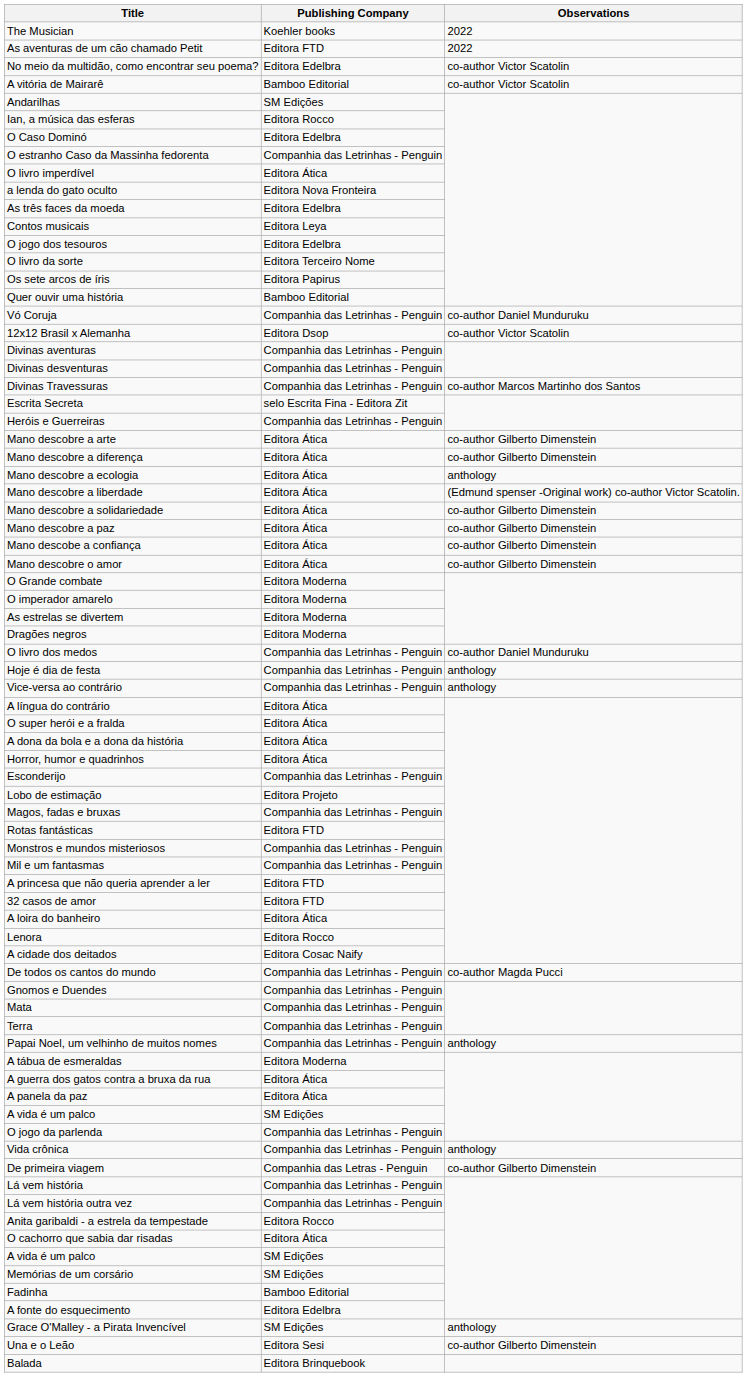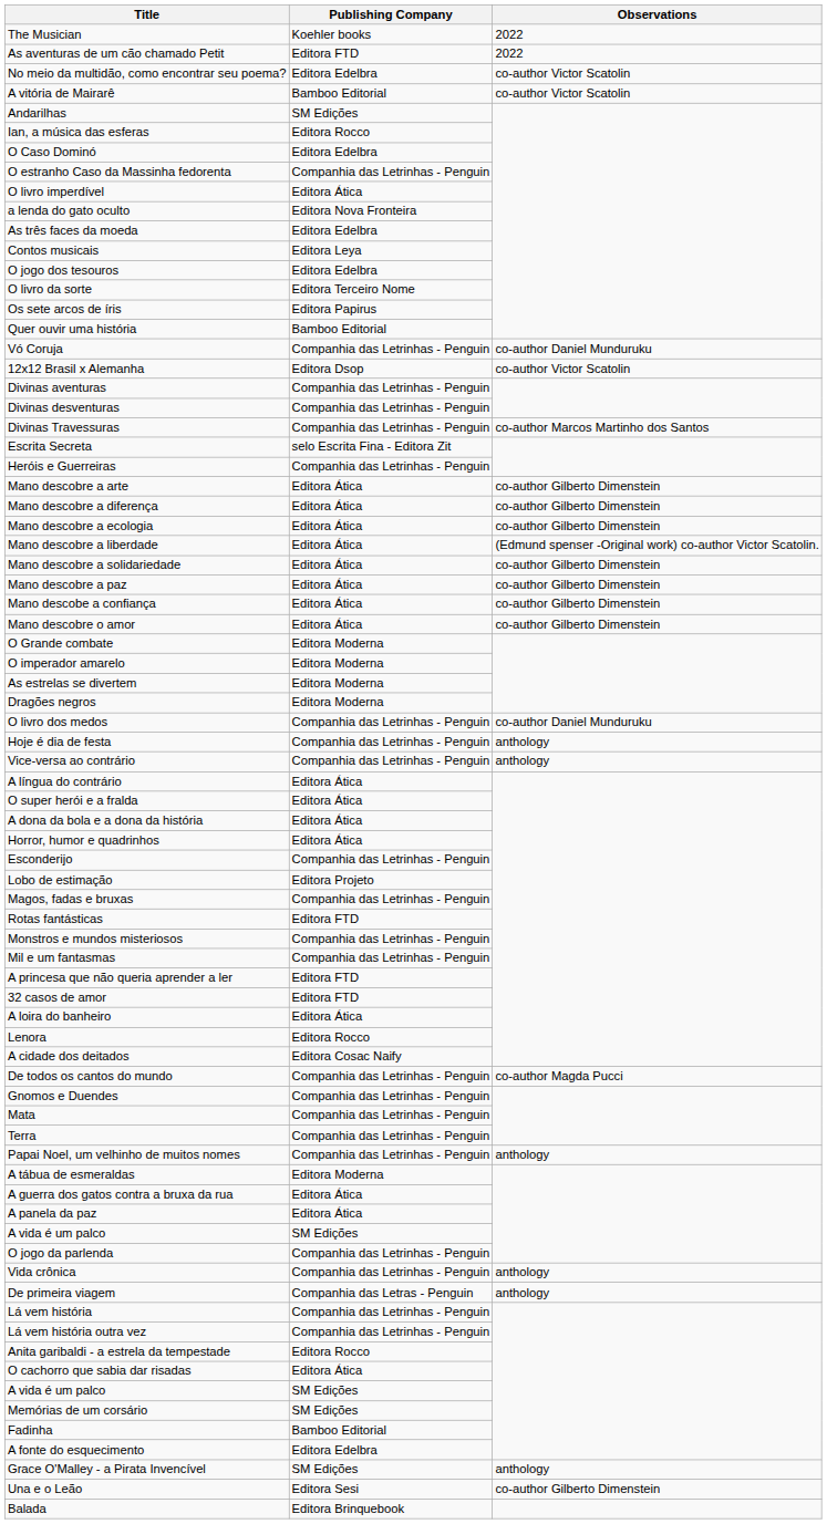 <table class="wikitable">
 <tr>
 <th>Title</th>
 <th>Publishing Company</th>
 <th>Observations</th>
 </tr>
 <tr>
 <td>The Musician</td>
 <td>Koehler books</td>
 <td>2022</td>
 </tr>
 <tr>
 <td>As aventuras de um cão chamado Petit</td>
 <td>Editora FTD</td>
 <td>2022</td>
 </tr>
 <tr>
 <td>No meio da multidão, como encontrar seu poema?</td>
 <td>Editora Edelbra</td>
 <td>co-author Victor Scatolin</td>
 </tr>
 <tr>
 <td>A vitória de Mairarê</td>
 <td>Bamboo Editorial</td>
 <td>co-author Victor Scatolin</td>
 </tr>
 <tr>
 <td>Andarilhas</td>
 <td>SM Edições</td>
 </tr>
 <tr>
 <td>Ian, a música das esferas</td>
 <td>Editora Rocco</td>
 </tr>
 <tr>
 <td>O Caso Dominó</td>
 <td>Editora Edelbra</td>
 </tr>
 <tr>
 <td>O estranho Caso da Massinha fedorenta</td>
 <td>Companhia das Letrinhas - Penguin</td>
 </tr>
 <tr>
 <td>O livro imperdível</td>
 <td>Editora Ática</td>
 </tr>
 <tr>
 <td>a lenda do gato oculto</td>
 <td>Editora Nova Fronteira</td>
 </tr>
 <tr>
 <td>As três faces da moeda</td>
 <td>Editora Edelbra</td>
 </tr>
 <tr>
 <td>Contos musicais</td>
 <td>Editora Leya</td>
 </tr>
 <tr>
 <td>O jogo dos tesouros</td>
 <td>Editora Edelbra</td>
 </tr>
 <tr>
 <td>O livro da sorte</td>
 <td>Editora Terceiro Nome</td>
 </tr>
 <tr>
 <td>Os sete arcos de íris</td>
 <td>Editora Papirus</td>
 </tr>
 <tr>
 <td>Quer ouvir uma história</td>
 <td>Bamboo Editorial</td>
 </tr>
 <tr>
 <td>Vó Coruja</td>
 <td>Companhia das Letrinhas - Penguin</td>
 <td>co-author Daniel Munduruku</td>
 </tr>
 <tr>
 <td>12x12 Brasil x Alemanha</td>
 <td>Editora Dsop</td>
 <td>co-author Victor Scatolin</td>
 </tr>
 <tr>
 <td>Divinas aventuras</td>
 <td>Companhia das Letrinhas - Penguin</td>
 </tr>
 <tr>
 <td>Divinas desventuras</td>
 <td>Companhia das Letrinhas - Penguin</td>
 </tr>
 <tr>
 <td>Divinas Travessuras</td>
 <td>Companhia das Letrinhas - Penguin</td>
 <td>co-author Marcos Martinho dos Santos</td>
 </tr>
 <tr>
 <td>Escrita Secreta</td>
 <td>selo Escrita Fina - Editora Zit</td>
 </tr>
 <tr>
 <td>Heróis e Guerreiras</td>
 <td>Companhia das Letrinhas - Penguin</td>
 </tr>
 <tr>
 <td>Mano descobre a arte</td>
 <td>Editora Ática</td>
 <td>co-author Gilberto Dimenstein</td>
 </tr>
 <tr>
 <td>Mano descobre a diferença</td>
 <td>Editora Ática</td>
 <td>co-author Gilberto Dimenstein</td>
 </tr>
 <tr>
 <td>Mano descobre a ecologia</td>
 <td>Editora Ática</td>
-<td>anthology</td>
+<td>co-author Gilberto Dimenstein</td>
 </tr>
 <tr>
 <td>Mano descobre a liberdade</td>
 <td>Editora Ática</td>
 <td>(Edmund spenser -Original work) co-author Victor Scatolin.</td>
 </tr>
 <tr>
 <td>Mano descobre a solidariedade</td>
 <td>Editora Ática</td>
 <td>co-author Gilberto Dimenstein</td>
 </tr>
 <tr>
 <td>Mano descobre a paz</td>
 <td>Editora Ática</td>
 <td>co-author Gilberto Dimenstein</td>
 </tr>
 <tr>
 <td>Mano descobe a confiança</td>
 <td>Editora Ática</td>
 <td>co-author Gilberto Dimenstein</td>
 </tr>
 <tr>
 <td>Mano descobre o amor</td>
 <td>Editora Ática</td>
 <td>co-author Gilberto Dimenstein</td>
 </tr>
 <tr>
 <td>O Grande combate</td>
 <td>Editora Moderna</td>
 </tr>
 <tr>
 <td>O imperador amarelo</td>
 <td>Editora Moderna</td>
 </tr>
 <tr>
 <td>As estrelas se divertem</td>
 <td>Editora Moderna</td>
 </tr>
 <tr>
 <td>Dragões negros</td>
 <td>Editora Moderna</td>
 </tr>
 <tr>
 <td>O livro dos medos</td>
 <td>Companhia das Letrinhas - Penguin</td>
 <td>co-author Daniel Munduruku</td>
 </tr>
 <tr>
 <td>Hoje é dia de festa</td>
 <td>Companhia das Letrinhas - Penguin</td>
 <td>anthology</td>
 </tr>
 <tr>
 <td>Vice-versa ao contrário</td>
 <td>Companhia das Letrinhas - Penguin</td>
 <td>anthology</td>
 </tr>
 <tr>
 <td>A língua do contrário</td>
 <td>Editora Ática</td>
 </tr>
 <tr>
 <td>O super herói e a fralda</td>
 <td>Editora Ática</td>
 </tr>
 <tr>
 <td>A dona da bola e a dona da história</td>
 <td>Editora Ática</td>
 </tr>
 <tr>
 <td>Horror, humor e quadrinhos</td>
 <td>Editora Ática</td>
 </tr>
 <tr>
 <td>Esconderijo</td>
 <td>Companhia das Letrinhas - Penguin</td>
 </tr>
 <tr>
 <td>Lobo de estimação</td>
 <td>Editora Projeto</td>
 </tr>
 <tr>
 <td>Magos, fadas e bruxas</td>
 <td>Companhia das Letrinhas - Penguin</td>
 </tr>
 <tr>
 <td>Rotas fantásticas</td>
 <td>Editora FTD</td>
 </tr>
 <tr>
 <td>Monstros e mundos misteriosos</td>
 <td>Companhia das Letrinhas - Penguin</td>
 </tr>
 <tr>
 <td>Mil e um fantasmas</td>
 <td>Companhia das Letrinhas - Penguin</td>
 </tr>
 <tr>
 <td>A princesa que não queria aprender a ler</td>
 <td>Editora FTD</td>
 </tr>
 <tr>
 <td>32 casos de amor</td>
 <td>Editora FTD</td>
 </tr>
 <tr>
 <td>A loira do banheiro</td>
 <td>Editora Ática</td>
 </tr>
 <tr>
 <td>Lenora</td>
 <td>Editora Rocco</td>
 </tr>
 <tr>
 <td>A cidade dos deitados</td>
 <td>Editora Cosac Naify</td>
 </tr>
 <tr>
 <td>De todos os cantos do mundo</td>
 <td>Companhia das Letrinhas - Penguin</td>
 <td>co-author Magda  Pucci</td>
 </tr>
 <tr>
 <td>Gnomos e Duendes</td>
 <td>Companhia das Letrinhas - Penguin</td>
 </tr>
 <tr>
 <td>Mata</td>
 <td>Companhia das Letrinhas - Penguin</td>
 </tr>
 <tr>
 <td>Terra</td>
 <td>Companhia das Letrinhas - Penguin</td>
 </tr>
 <tr>
 <td>Papai Noel, um velhinho de muitos nomes</td>
 <td>Companhia das Letrinhas - Penguin</td>
 <td>anthology</td>
 </tr>
 <tr>
 <td>A tábua de esmeraldas</td>
 <td>Editora Moderna</td>
 </tr>
 <tr>
 <td>A guerra dos gatos contra a bruxa da rua</td>
 <td>Editora Ática</td>
 </tr>
 <tr>
 <td>A panela da paz</td>
 <td>Editora Ática</td>
 </tr>
 <tr>
 <td>A vida é um palco</td>
 <td>SM Edições</td>
 </tr>
 <tr>
 <td>O jogo da parlenda</td>
 <td>Companhia das Letrinhas - Penguin</td>
 </tr>
 <tr>
 <td>Vida crônica</td>
 <td>Companhia das Letrinhas - Penguin</td>
 <td>anthology</td>
 </tr>
 <tr>
 <td>De primeira viagem</td>
 <td>Companhia das Letras - Penguin</td>
-<td>co-author Gilberto Dimenstein</td>
+<td>anthology</td>
 </tr>
 <tr>
 <td>Lá vem história</td>
 <td>Companhia das Letrinhas - Penguin</td>
 </tr>
 <tr>
 <td>Lá vem história outra vez</td>
 <td>Companhia das Letrinhas - Penguin</td>
 </tr>
 <tr>
 <td>Anita garibaldi - a estrela da tempestade</td>
 <td>Editora Rocco</td>
 </tr>
 <tr>
 <td>O cachorro que sabia dar risadas</td>
 <td>Editora Ática</td>
 </tr>
 <tr>
 <td>A vida é um palco</td>
 <td>SM Edições</td>
 </tr>
 <tr>
 <td>Memórias de um corsário</td>
 <td>SM Edições</td>
 </tr>
 <tr>
 <td>Fadinha</td>
 <td>Bamboo Editorial</td>
 </tr>
 <tr>
 <td>A fonte do esquecimento</td>
 <td>Editora Edelbra</td>
 </tr>
 <tr>
 <td>Grace O'Malley - a Pirata Invencível</td>
 <td>SM Edições</td>
 <td>anthology</td>
 </tr>
 <tr>
 <td>Una e o Leão</td>
 <td>Editora Sesi</td>
 <td>co-author Gilberto Dimenstein</td>
 </tr>
 <tr>
 <td>Balada</td>
 <td>Editora Brinquebook</td>
 </tr>
 </table>
